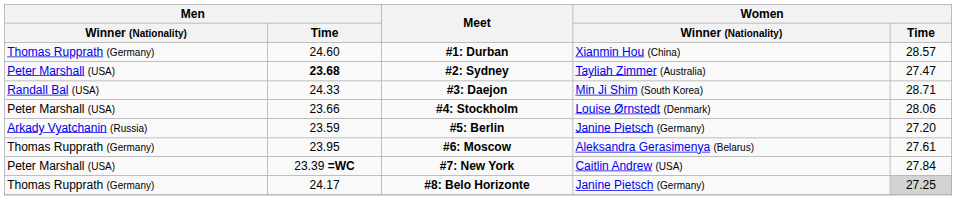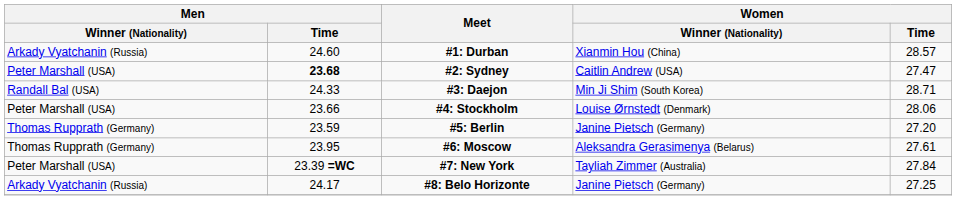 <table class=wikitable width=100%>
 <tr>
 <th colspan="2">Men</th>
 <th rowspan="2">Meet</th>
 <th colspan="2">Women</th>
 </tr>
 <tr>
 <th>Winner <small>(Nationality)</small></th>
 <th>Time</th>
 <th>Winner <small>(Nationality)</small></th>
 <th>Time</th>
 </tr>
 <tr>
-<td> <a href='#'>Thomas Rupprath</a> <small>(Germany)</small></td>
+<td> <a href='#'>Arkady Vyatchanin</a> <small>(Russia)</small></td>
 <td align=center>24.60</td>
 <td align=center><strong>#1: Durban</strong></td>
 <td> <a href='#'>Xianmin Hou</a> <small>(China)</small></td>
 <td align=center>28.57</td>
 </tr>
 <tr>
 <td> <a href='#'>Peter Marshall</a> <small>(USA)</small></td>
 <td align=center><strong>23.68</strong></td>
 <td align=center><strong>#2: Sydney</strong></td>
-<td> <a href='#'>Tayliah Zimmer</a> <small>(Australia)</small></td>
+<td> <a href='#'>Caitlin Andrew</a> <small>(USA)</small></td>
 <td align=center>27.47</td>
 </tr>
 <tr>
 <td> <a href='#'>Randall Bal</a> <small>(USA)</small></td>
 <td align=center>24.33</td>
 <td align=center><strong>#3: Daejon</strong></td>
 <td> <a href='#'>Min Ji Shim</a> <small>(South Korea)</small></td>
 <td align=center>28.71</td>
 </tr>
 <tr>
 <td> Peter Marshall <small>(USA)</small></td>
 <td align=center>23.66</td>
 <td align=center><strong>#4: Stockholm</strong></td>
 <td> <a href='#'>Louise Ørnstedt</a> <small>(Denmark)</small></td>
 <td align=center>28.06</td>
 </tr>
 <tr>
-<td> <a href='#'>Arkady Vyatchanin</a> <small>(Russia)</small></td>
+<td> <a href='#'>Thomas Rupprath</a> <small>(Germany)</small></td>
 <td align=center>23.59</td>
 <td align=center><strong>#5: Berlin</strong></td>
 <td> <a href='#'>Janine Pietsch</a> <small>(Germany)</small></td>
 <td align=center>27.20</td>
 </tr>
 <tr>
 <td> Thomas Rupprath <small>(Germany)</small></td>
 <td align=center>23.95</td>
 <td align=center><strong>#6: Moscow</strong></td>
 <td> <a href='#'>Aleksandra Gerasimenya</a> <small>(Belarus)</small></td>
 <td align=center>27.61</td>
 </tr>
 <tr>
 <td> Peter Marshall <small>(USA)</small></td>
 <td align=center>23.39 <strong>=WC</strong></td>
 <td align=center><strong>#7: New York</strong></td>
-<td> <a href='#'>Caitlin Andrew</a> <small>(USA)</small></td>
+<td> <a href='#'>Tayliah Zimmer</a> <small>(Australia)</small></td>
 <td align=center>27.84</td>
 </tr>
 <tr>
-<td> Thomas Rupprath <small>(Germany)</small></td>
+<td> <a href='#'>Arkady Vyatchanin</a> <small>(Russia)</small></td>
 <td align=center>24.17</td>
 <td align=center><strong>#8: Belo Horizonte</strong></td>
 <td> <a href='#'>Janine Pietsch</a> <small>(Germany)</small></td>
-<td align=center style="background: lightgrey;">27.25</td>
+<td align=center>27.25</td>
 </tr>
 <tr>
 </tr>
 </table>
